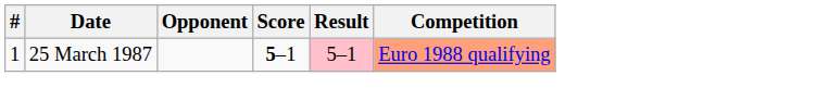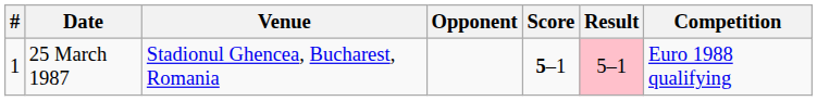 <table class="wikitable" style="font-size: 95%;">
 <tr>
 <th>#</th>
 <th>Date</th>
+<th>Venue</th>
 <th>Opponent</th>
 <th>Score</th>
 <th>Result</th>
 <th>Competition</th>
 </tr>
 <tr>
 <td>1</td>
 <td>25 March 1987</td>
+<td><a href='#'>Stadionul Ghencea</a>, <a href='#'>Bucharest</a>, <a href='#'>Romania</a></td>
 <td></td>
 <td align="center"><strong>5</strong>–1</td>
 <td align="center" style="background: pink;">5–1</td>
-<td style="background: lightsalmon;"><a href='#'>Euro 1988 qualifying</a></td>
+<td><a href='#'>Euro 1988 qualifying</a></td>
 </tr>
 </table>
